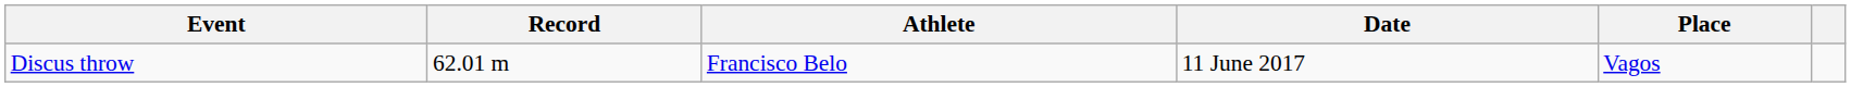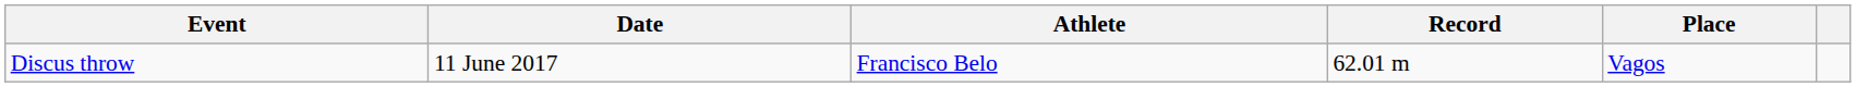 <table class="wikitable" style="font-size:95%; width: 95%;">
 <tr>
 <th>Event</th>
+<th>Date</th>
+<th>Athlete</th>
 <th>Record</th>
-<th>Athlete</th>
-<th>Date</th>
 <th>Place</th>
 <th></th>
 </tr>
 <tr>
 <td><a href='#'>Discus throw</a></td>
+<td>11 June 2017</td>
+<td><a href='#'>Francisco Belo</a></td>
 <td>62.01 m </td>
-<td><a href='#'>Francisco Belo</a></td>
-<td>11 June 2017</td>
 <td><a href='#'>Vagos</a></td>
 <td></td>
 </tr>
 </table>
